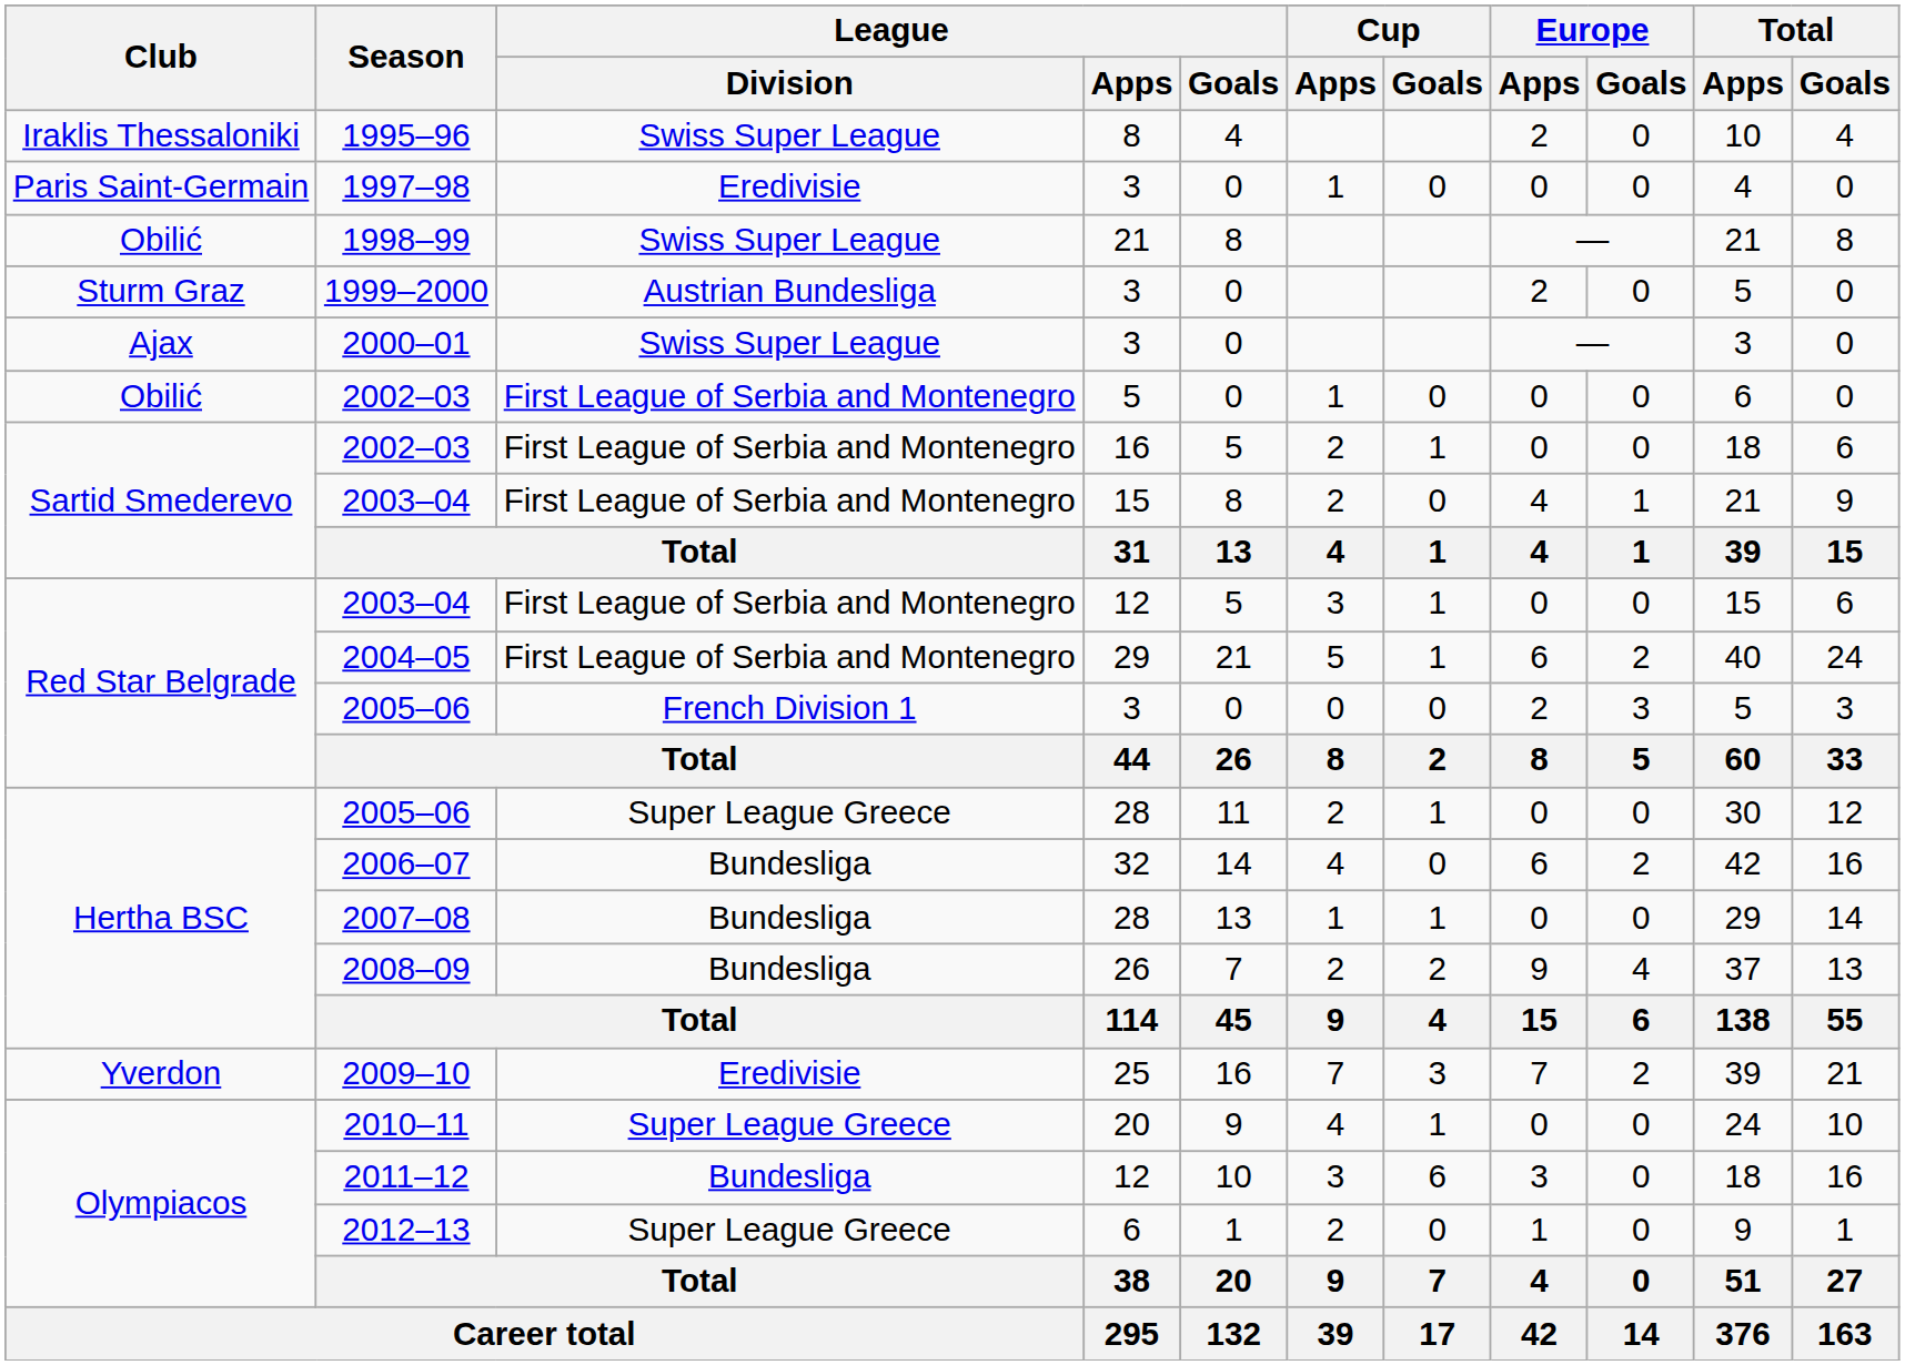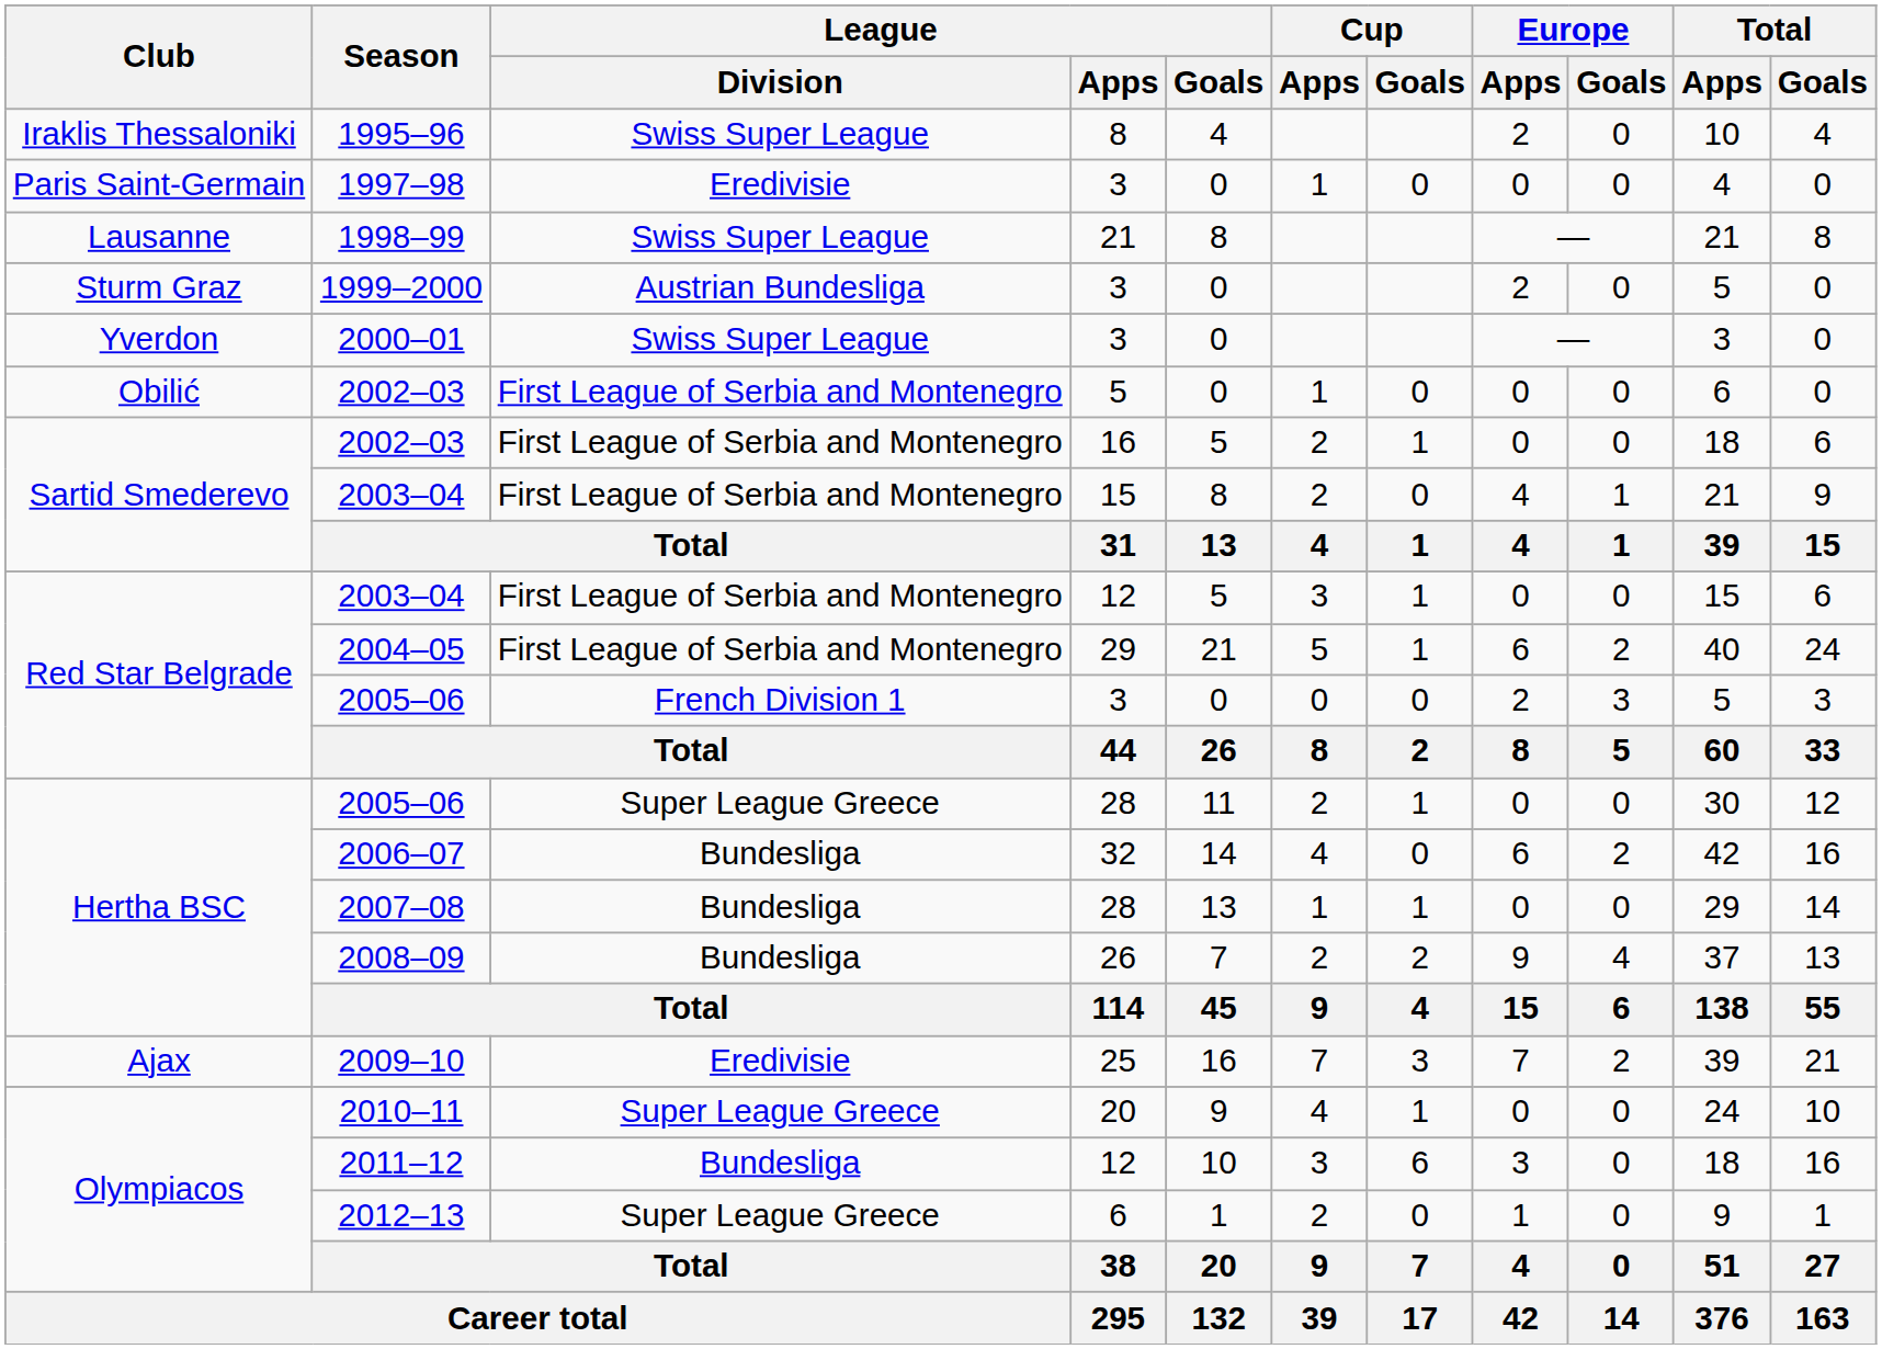 <table class="wikitable" style="text-align:center">
 <tr>
 <th rowspan="2">Club</th>
 <th rowspan="2">Season</th>
 <th colspan="3">League</th>
 <th colspan="2">Cup</th>
 <th colspan="2"><a href='#'>Europe</a></th>
 <th colspan="2">Total</th>
 </tr>
 <tr>
 <th>Division</th>
 <th>Apps</th>
 <th>Goals</th>
 <th>Apps</th>
 <th>Goals</th>
 <th>Apps</th>
 <th>Goals</th>
 <th>Apps</th>
 <th>Goals</th>
 </tr>
 <tr>
 <td><a href='#'>Iraklis Thessaloniki</a></td>
 <td><a href='#'>1995–96</a></td>
 <td><a href='#'>Swiss Super League</a></td>
 <td>8</td>
 <td>4</td>
 <td></td>
 <td></td>
 <td>2</td>
 <td>0</td>
 <td>10</td>
 <td>4</td>
 </tr>
 <tr>
 <td><a href='#'>Paris Saint-Germain</a></td>
 <td><a href='#'>1997–98</a></td>
 <td><a href='#'>Eredivisie</a></td>
 <td>3</td>
 <td>0</td>
 <td>1</td>
 <td>0</td>
 <td>0</td>
 <td>0</td>
 <td>4</td>
 <td>0</td>
 </tr>
 <tr>
-<td><a href='#'>Obilić</a></td>
+<td><a href='#'>Lausanne</a></td>
 <td><a href='#'>1998–99</a></td>
 <td><a href='#'>Swiss Super League</a></td>
 <td>21</td>
 <td>8</td>
 <td></td>
 <td></td>
 <td colspan="2">—</td>
 <td>21</td>
 <td>8</td>
 </tr>
 <tr>
 <td><a href='#'>Sturm Graz</a></td>
 <td><a href='#'>1999–2000</a></td>
 <td><a href='#'>Austrian Bundesliga</a></td>
 <td>3</td>
 <td>0</td>
 <td></td>
 <td></td>
 <td>2</td>
 <td>0</td>
 <td>5</td>
 <td>0</td>
 </tr>
 <tr>
-<td><a href='#'>Ajax</a></td>
+<td><a href='#'>Yverdon</a></td>
 <td><a href='#'>2000–01</a></td>
 <td><a href='#'>Swiss Super League</a></td>
 <td>3</td>
 <td>0</td>
 <td></td>
 <td></td>
 <td colspan="2">—</td>
 <td>3</td>
 <td>0</td>
 </tr>
 <tr>
 <td><a href='#'>Obilić</a></td>
 <td><a href='#'>2002–03</a></td>
 <td><a href='#'>First League of Serbia and Montenegro</a></td>
 <td>5</td>
 <td>0</td>
 <td>1</td>
 <td>0</td>
 <td>0</td>
 <td>0</td>
 <td>6</td>
 <td>0</td>
 </tr>
 <tr>
 <td rowspan="3"><a href='#'>Sartid Smederevo</a></td>
 <td><a href='#'>2002–03</a></td>
 <td>First League of Serbia and Montenegro</td>
 <td>16</td>
 <td>5</td>
 <td>2</td>
 <td>1</td>
 <td>0</td>
 <td>0</td>
 <td>18</td>
 <td>6</td>
 </tr>
 <tr>
 <td><a href='#'>2003–04</a></td>
 <td>First League of Serbia and Montenegro</td>
 <td>15</td>
 <td>8</td>
 <td>2</td>
 <td>0</td>
 <td>4</td>
 <td>1</td>
 <td>21</td>
 <td>9</td>
 </tr>
 <tr>
 <th colspan="2">Total</th>
 <th>31</th>
 <th>13</th>
 <th>4</th>
 <th>1</th>
 <th>4</th>
 <th>1</th>
 <th>39</th>
 <th>15</th>
 </tr>
 <tr>
 <td rowspan="4"><a href='#'>Red Star Belgrade</a></td>
 <td><a href='#'>2003–04</a></td>
 <td>First League of Serbia and Montenegro</td>
 <td>12</td>
 <td>5</td>
 <td>3</td>
 <td>1</td>
 <td>0</td>
 <td>0</td>
 <td>15</td>
 <td>6</td>
 </tr>
 <tr>
 <td><a href='#'>2004–05</a></td>
 <td>First League of Serbia and Montenegro</td>
 <td>29</td>
 <td>21</td>
 <td>5</td>
 <td>1</td>
 <td>6</td>
 <td>2</td>
 <td>40</td>
 <td>24</td>
 </tr>
 <tr>
 <td><a href='#'>2005–06</a></td>
 <td><a href='#'>French Division 1</a></td>
 <td>3</td>
 <td>0</td>
 <td>0</td>
 <td>0</td>
 <td>2</td>
 <td>3</td>
 <td>5</td>
 <td>3</td>
 </tr>
 <tr>
 <th colspan="2">Total</th>
 <th>44</th>
 <th>26</th>
 <th>8</th>
 <th>2</th>
 <th>8</th>
 <th>5</th>
 <th>60</th>
 <th>33</th>
 </tr>
 <tr>
 <td rowspan="5"><a href='#'>Hertha BSC</a></td>
 <td><a href='#'>2005–06</a></td>
 <td>Super League Greece</td>
 <td>28</td>
 <td>11</td>
 <td>2</td>
 <td>1</td>
 <td>0</td>
 <td>0</td>
 <td>30</td>
 <td>12</td>
 </tr>
 <tr>
 <td><a href='#'>2006–07</a></td>
 <td>Bundesliga</td>
 <td>32</td>
 <td>14</td>
 <td>4</td>
 <td>0</td>
 <td>6</td>
 <td>2</td>
 <td>42</td>
 <td>16</td>
 </tr>
 <tr>
 <td><a href='#'>2007–08</a></td>
 <td>Bundesliga</td>
 <td>28</td>
 <td>13</td>
 <td>1</td>
 <td>1</td>
 <td>0</td>
 <td>0</td>
 <td>29</td>
 <td>14</td>
 </tr>
 <tr>
 <td><a href='#'>2008–09</a></td>
 <td>Bundesliga</td>
 <td>26</td>
 <td>7</td>
 <td>2</td>
 <td>2</td>
 <td>9</td>
 <td>4</td>
 <td>37</td>
 <td>13</td>
 </tr>
 <tr>
 <th colspan="2">Total</th>
 <th>114</th>
 <th>45</th>
 <th>9</th>
 <th>4</th>
 <th>15</th>
 <th>6</th>
 <th>138</th>
 <th>55</th>
 </tr>
 <tr>
-<td><a href='#'>Yverdon</a></td>
+<td><a href='#'>Ajax</a></td>
 <td><a href='#'>2009–10</a></td>
 <td><a href='#'>Eredivisie</a></td>
 <td>25</td>
 <td>16</td>
 <td>7</td>
 <td>3</td>
 <td>7</td>
 <td>2</td>
 <td>39</td>
 <td>21</td>
 </tr>
 <tr>
 <td rowspan="4"><a href='#'>Olympiacos</a></td>
 <td><a href='#'>2010–11</a></td>
 <td><a href='#'>Super League Greece</a></td>
 <td>20</td>
 <td>9</td>
 <td>4</td>
 <td>1</td>
 <td>0</td>
 <td>0</td>
 <td>24</td>
 <td>10</td>
 </tr>
 <tr>
 <td><a href='#'>2011–12</a></td>
 <td><a href='#'>Bundesliga</a></td>
 <td>12</td>
 <td>10</td>
 <td>3</td>
 <td>6</td>
 <td>3</td>
 <td>0</td>
 <td>18</td>
 <td>16</td>
 </tr>
 <tr>
 <td><a href='#'>2012–13</a></td>
 <td>Super League Greece</td>
 <td>6</td>
 <td>1</td>
 <td>2</td>
 <td>0</td>
 <td>1</td>
 <td>0</td>
 <td>9</td>
 <td>1</td>
 </tr>
 <tr>
 <th colspan="2">Total</th>
 <th>38</th>
 <th>20</th>
 <th>9</th>
 <th>7</th>
 <th>4</th>
 <th>0</th>
 <th>51</th>
 <th>27</th>
 </tr>
 <tr>
 <th colspan=3>Career total</th>
 <th>295</th>
 <th>132</th>
 <th>39</th>
 <th>17</th>
 <th>42</th>
 <th>14</th>
 <th>376</th>
 <th>163</th>
 </tr>
 </table>
